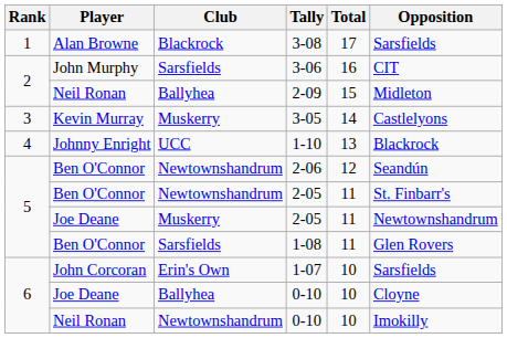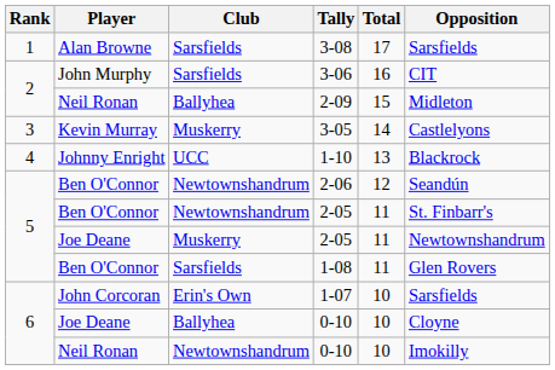 <table class="wikitable">
 <tr>
 <th>Rank</th>
 <th>Player</th>
 <th>Club</th>
 <th>Tally</th>
 <th>Total</th>
 <th>Opposition</th>
 </tr>
 <tr>
 <td rowspan="1" style="text-align:center;">1</td>
 <td><a href='#'>Alan Browne</a></td>
-<td><a href='#'>Blackrock</a></td>
+<td><a href='#'>Sarsfields</a></td>
 <td align=center>3-08</td>
 <td align=center>17</td>
 <td><a href='#'>Sarsfields</a></td>
 </tr>
 <tr>
 <td rowspan="2" style="text-align:center;">2</td>
 <td>John Murphy</td>
 <td><a href='#'>Sarsfields</a></td>
 <td align=center>3-06</td>
 <td align=center>16</td>
 <td><a href='#'>CIT</a></td>
 </tr>
 <tr>
 <td><a href='#'>Neil Ronan</a></td>
 <td><a href='#'>Ballyhea</a></td>
 <td align=center>2-09</td>
 <td align=center>15</td>
 <td><a href='#'>Midleton</a></td>
 </tr>
 <tr>
 <td rowspan="1" style="text-align:center;">3</td>
 <td><a href='#'>Kevin Murray</a></td>
 <td><a href='#'>Muskerry</a></td>
 <td align=center>3-05</td>
 <td align=center>14</td>
 <td><a href='#'>Castlelyons</a></td>
 </tr>
 <tr>
 <td rowspan="1" style="text-align:center;">4</td>
 <td><a href='#'>Johnny Enright</a></td>
 <td><a href='#'>UCC</a></td>
 <td align=center>1-10</td>
 <td align=center>13</td>
 <td><a href='#'>Blackrock</a></td>
 </tr>
 <tr>
 <td rowspan="4" style="text-align:center;">5</td>
 <td><a href='#'>Ben O'Connor</a></td>
 <td><a href='#'>Newtownshandrum</a></td>
 <td align=center>2-06</td>
 <td align=center>12</td>
 <td><a href='#'>Seandún</a></td>
 </tr>
 <tr>
 <td><a href='#'>Ben O'Connor</a></td>
 <td><a href='#'>Newtownshandrum</a></td>
 <td align=center>2-05</td>
 <td align=center>11</td>
 <td><a href='#'>St. Finbarr's</a></td>
 </tr>
 <tr>
 <td><a href='#'>Joe Deane</a></td>
 <td><a href='#'>Muskerry</a></td>
 <td align=center>2-05</td>
 <td align=center>11</td>
 <td><a href='#'>Newtownshandrum</a></td>
 </tr>
 <tr>
 <td><a href='#'>Ben O'Connor</a></td>
 <td><a href='#'>Sarsfields</a></td>
 <td align=center>1-08</td>
 <td align=center>11</td>
 <td><a href='#'>Glen Rovers</a></td>
 </tr>
 <tr>
 <td rowspan="3" style="text-align:center;">6</td>
 <td><a href='#'>John Corcoran</a></td>
 <td><a href='#'>Erin's Own</a></td>
 <td align=center>1-07</td>
 <td align=center>10</td>
 <td><a href='#'>Sarsfields</a></td>
 </tr>
 <tr>
 <td><a href='#'>Joe Deane</a></td>
 <td><a href='#'>Ballyhea</a></td>
 <td align=center>0-10</td>
 <td align=center>10</td>
 <td><a href='#'>Cloyne</a></td>
 </tr>
 <tr>
 <td><a href='#'>Neil Ronan</a></td>
 <td><a href='#'>Newtownshandrum</a></td>
 <td align=center>0-10</td>
 <td align=center>10</td>
 <td><a href='#'>Imokilly</a></td>
 </tr>
 </table>
